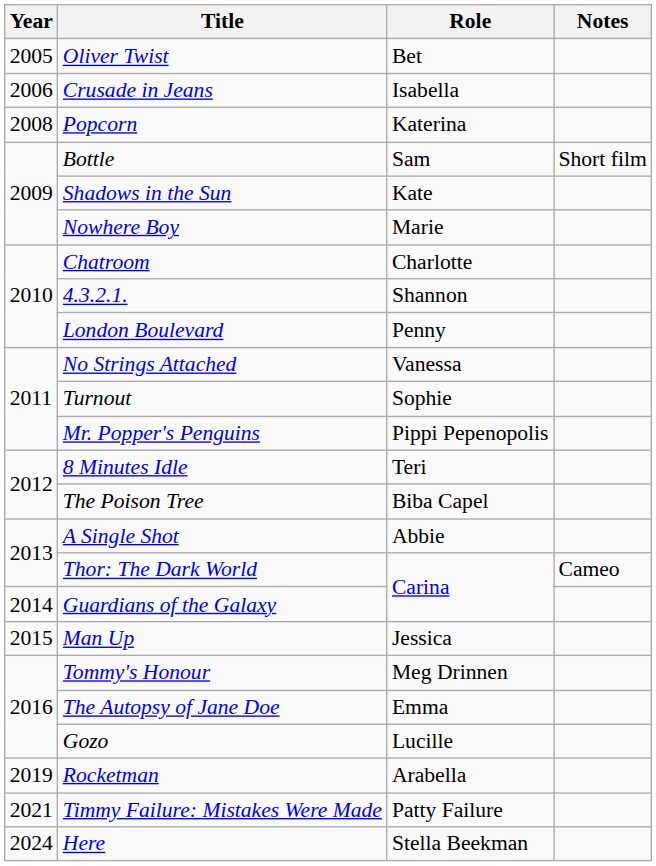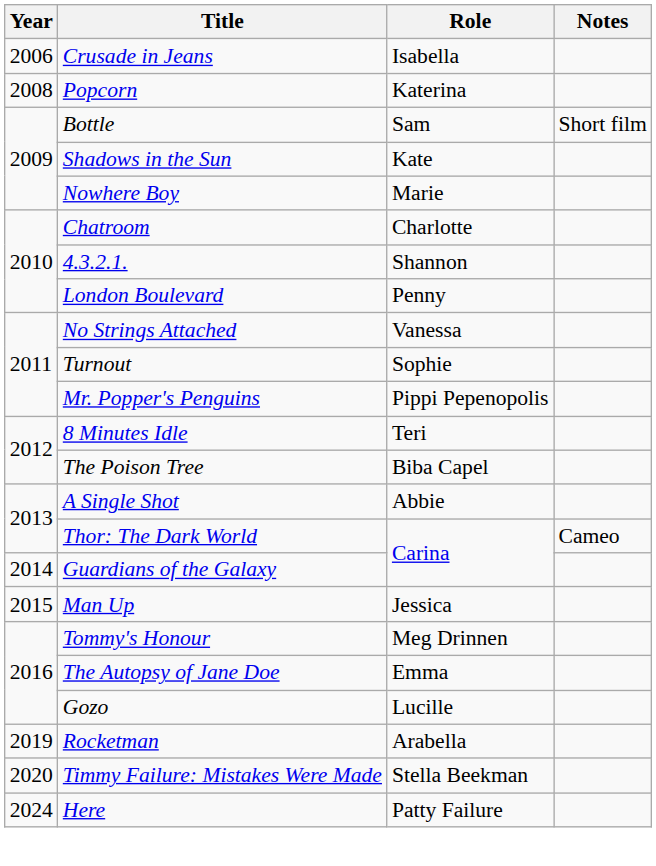 <table class="wikitable sortable">
 <tr>
 <th>Year</th>
 <th>Title</th>
 <th>Role</th>
 <th class="unsortable">Notes</th>
-</tr>
-<tr>
-<td>2005</td>
-<td><em><a href='#'>Oliver Twist</a></em></td>
-<td>Bet</td>
-<td></td>
 </tr>
 <tr>
 <td>2006</td>
 <td><em><a href='#'>Crusade in Jeans</a></em></td>
 <td>Isabella</td>
 <td></td>
 </tr>
 <tr>
 <td>2008</td>
 <td><em><a href='#'>Popcorn</a></em></td>
 <td>Katerina</td>
 <td></td>
 </tr>
 <tr>
 <td rowspan=3>2009</td>
 <td><em>Bottle</em></td>
 <td>Sam</td>
 <td>Short film</td>
 </tr>
 <tr>
 <td><em><a href='#'>Shadows in the Sun</a></em></td>
 <td>Kate</td>
 <td></td>
 </tr>
 <tr>
 <td><em><a href='#'>Nowhere Boy</a></em></td>
 <td>Marie</td>
 <td></td>
 </tr>
 <tr>
 <td rowspan=3>2010</td>
 <td><em><a href='#'>Chatroom</a></em></td>
 <td>Charlotte</td>
 <td></td>
 </tr>
 <tr>
 <td><em><a href='#'>4.3.2.1.</a></em></td>
 <td>Shannon</td>
 <td></td>
 </tr>
 <tr>
 <td><em><a href='#'>London Boulevard</a></em></td>
 <td>Penny</td>
 <td></td>
 </tr>
 <tr>
 <td rowspan=3>2011</td>
 <td><em><a href='#'>No Strings Attached</a></em></td>
 <td>Vanessa</td>
 <td></td>
 </tr>
 <tr>
 <td><em>Turnout</em></td>
 <td>Sophie</td>
 <td></td>
 </tr>
 <tr>
 <td><em><a href='#'>Mr. Popper's Penguins</a></em></td>
 <td>Pippi Pepenopolis</td>
 <td></td>
 </tr>
 <tr>
 <td rowspan=2>2012</td>
 <td><em><a href='#'>8 Minutes Idle</a></em></td>
 <td>Teri</td>
 <td></td>
 </tr>
 <tr>
 <td><em>The Poison Tree</em></td>
 <td>Biba Capel</td>
 <td></td>
 </tr>
 <tr>
 <td rowspan=2>2013</td>
 <td><em><a href='#'>A Single Shot</a></em></td>
 <td>Abbie</td>
 <td></td>
 </tr>
 <tr>
 <td><em><a href='#'>Thor: The Dark World</a></em></td>
 <td rowspan="2"><a href='#'>Carina</a></td>
 <td>Cameo</td>
 </tr>
 <tr>
 <td>2014</td>
 <td><em><a href='#'>Guardians of the Galaxy</a></em></td>
 <td></td>
 </tr>
 <tr>
 <td>2015</td>
 <td><em><a href='#'>Man Up</a></em></td>
 <td>Jessica</td>
 <td></td>
 </tr>
 <tr>
 <td rowspan=3>2016</td>
 <td><em><a href='#'>Tommy's Honour</a></em></td>
 <td>Meg Drinnen</td>
 <td></td>
 </tr>
 <tr>
 <td><em><a href='#'>The Autopsy of Jane Doe</a></em></td>
 <td>Emma</td>
 <td></td>
 </tr>
 <tr>
 <td><em>Gozo</em></td>
 <td>Lucille</td>
 <td></td>
 </tr>
 <tr>
 <td>2019</td>
 <td><em><a href='#'>Rocketman</a></em></td>
 <td>Arabella</td>
 <td></td>
 </tr>
 <tr>
-<td>2021</td>
+<td>2020</td>
 <td><em><a href='#'>Timmy Failure: Mistakes Were Made</a></em></td>
-<td>Patty Failure</td>
+<td>Stella Beekman</td>
 <td></td>
 </tr>
 <tr>
 <td>2024</td>
 <td><em><a href='#'>Here</a></em></td>
-<td>Stella Beekman</td>
+<td>Patty Failure</td>
 <td></td>
 </tr>
 </table>
